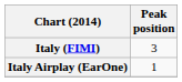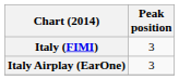 <table class="wikitable plainrowheaders" style="text-align:center">
 <tr>
 <th scope="col">Chart (2014)</th>
 <th scope="col">Peak<br>position</th>
 </tr>
 <tr>
 <th scope="row">Italy (<a href='#'>FIMI</a>)</th>
 <td>3</td>
 </tr>
 <tr>
 <th scope="row">Italy Airplay (EarOne)</th>
-<td>1</td>
+<td>3</td>
 </tr>
 <tr>
 </tr>
 </table>
